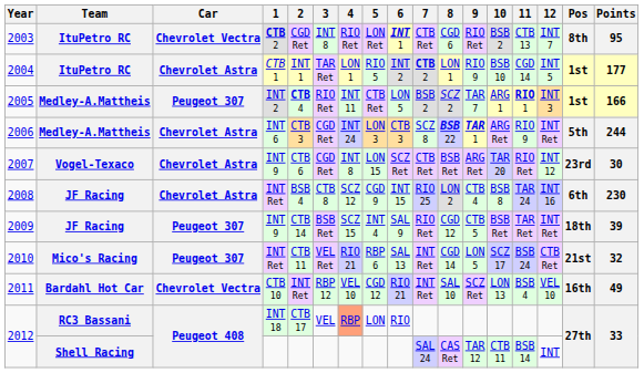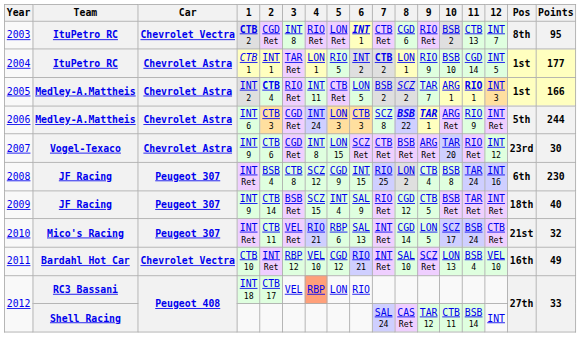 <table class="wikitable" border="1" style="text-align:center; font-size:90%;">
 <tr>
 <th>Year</th>
 <th>Team</th>
 <th>Car</th>
 <th>1</th>
 <th>2</th>
 <th>3</th>
 <th>4</th>
 <th>5</th>
 <th>6</th>
 <th>7</th>
 <th>8</th>
 <th>9</th>
 <th>10</th>
 <th>11</th>
 <th>12</th>
 <th>Pos</th>
 <th>Points</th>
 </tr>
 <tr>
 <td><a href='#'>2003</a></td>
 <th><a href='#'>ItuPetro RC</a></th>
 <th><a href='#'>Chevrolet Vectra</a></th>
 <td style="background:#dfdfdf;"><strong><a href='#'>CTB</a></strong><br><small>2</small></td>
 <td style="background:#efcfff;"><a href='#'>CGD</a><br><small>Ret</small></td>
 <td style="background:#dfffdf;"><a href='#'>INT</a><br><small>8</small></td>
 <td style="background:#efcfff;"><a href='#'>RIO</a><br><small>Ret</small></td>
 <td style="background:#efcfff;"><a href='#'>LON</a><br><small>Ret</small></td>
 <td style="background:#ffffbf;"><a href='#'><strong><em>INT</em></strong></a><br><small>1</small></td>
 <td style="background:#efcfff;"><a href='#'>CTB</a><br><small>Ret</small></td>
 <td style="background:#dfffdf;"><a href='#'>CGD</a><br><small>6</small></td>
 <td style="background:#efcfff;"><a href='#'>RIO</a><br><small>Ret</small></td>
 <td style="background:#dfdfdf;"><a href='#'>BSB</a><br><small>2</small></td>
 <td style="background:#dfffdf;"><a href='#'>CTB</a><br><small>13</small></td>
 <td style="background:#dfffdf;"><a href='#'>INT</a><br><small>7</small></td>
 <th>8th</th>
 <th>95</th>
 </tr>
 <tr>
 <td><a href='#'>2004</a></td>
 <th><a href='#'>ItuPetro RC</a></th>
 <th><a href='#'>Chevrolet Astra</a></th>
 <td style="background:#ffffbf;"><em><a href='#'>CTB</a></em><br><small>1</small></td>
 <td style="background:#ffffbf;"><a href='#'>INT</a><br><small>1</small></td>
 <td style="background:#efcfff;"><a href='#'>TAR</a><br><small>Ret</small></td>
 <td style="background:#ffffbf;"><a href='#'>LON</a><br><small>1</small></td>
 <td style="background:#dfffdf;"><a href='#'>RIO</a><br><small>5</small></td>
 <td style="background:#dfdfdf;"><a href='#'>INT</a><br><small>2</small></td>
 <td style="background:#dfdfdf;"><strong><a href='#'>CTB</a></strong><br><small>2</small></td>
 <td style="background:#ffffbf;"><a href='#'>LON</a><br><small>1</small></td>
 <td style="background:#dfffdf;"><a href='#'>RIO</a><br><small>9</small></td>
 <td style="background:#dfffdf;"><a href='#'>BSB</a><br><small>10</small></td>
 <td style="background:#dfffdf;"><a href='#'>CGD</a><br><small>14</small></td>
 <td style="background:#dfffdf;"><a href='#'>INT</a><br><small>5</small></td>
 <td style="background:#ffffbf;"><strong>1st</strong></td>
 <td style="background:#ffffbf;"><strong>177</strong></td>
 </tr>
 <tr>
 <td><a href='#'>2005</a></td>
 <th><a href='#'>Medley-A.Mattheis</a></th>
-<th><a href='#'>Peugeot 307</a></th>
+<th><a href='#'>Chevrolet Astra</a></th>
 <td style="background:#dfdfdf;"><a href='#'>INT</a><br><small>2</small></td>
 <td style="background:#dfffdf;"><strong><a href='#'>CTB</a></strong><br><small>4</small></td>
 <td style="background:#efcfff;"><a href='#'>RIO</a><br><small>Ret</small></td>
 <td style="background:#dfffdf;"><a href='#'>INT</a><br><small>11</small></td>
 <td style="background:#efcfff;"><a href='#'>CTB</a><br><small>Ret</small></td>
 <td style="background:#dfffdf;"><a href='#'>LON</a><br><small>5</small></td>
 <td style="background:#dfdfdf;"><a href='#'>BSB</a><br><small>2</small></td>
 <td style="background:#dfdfdf;"><em><a href='#'>SCZ</a></em><br><small>2</small></td>
 <td style="background:#dfffdf;"><a href='#'>TAR</a><br><small>7</small></td>
 <td style="background:#ffffbf;"><a href='#'>ARG</a><br><small>1</small></td>
 <td style="background:#ffffbf;"><strong><a href='#'>RIO</a></strong><br><small>1</small></td>
 <td style="background:#ffdf9f;"><a href='#'>INT</a><br><small>3</small></td>
 <td style="background:#ffffbf;"><strong>1st</strong></td>
 <td style="background:#ffffbf;"><strong>166</strong></td>
 </tr>
 <tr>
 <td><a href='#'>2006</a></td>
 <th><a href='#'>Medley-A.Mattheis</a></th>
 <th><a href='#'>Chevrolet Astra</a></th>
 <td style="background:#dfffdf;"><a href='#'>INT</a><br><small>6</small></td>
 <td style="background:#ffdf9f;"><a href='#'>CTB</a><br><small>3</small></td>
 <td style="background:#efcfff;"><a href='#'>CGD</a><br><small>Ret</small></td>
 <td style="background:#cfcfff;"><a href='#'>INT</a><br><small>24</small></td>
 <td style="background:#ffdf9f;"><a href='#'>LON</a><br><small>3</small></td>
 <td style="background:#ffdf9f;"><a href='#'>CTB</a><br><small>3</small></td>
 <td style="background:#dfffdf;"><a href='#'>SCZ</a><br><small>8</small></td>
 <td style="background:#cfcfff;"><a href='#'><strong><em>BSB</em></strong></a><br><small>22</small></td>
 <td style="background:#ffffbf;"><a href='#'><strong><em>TAR</em></strong></a><br><small>1</small></td>
 <td style="background:#efcfff;"><a href='#'>ARG</a><br><small>Ret</small></td>
 <td style="background:#dfffdf;"><a href='#'>RIO</a><br><small>9</small></td>
 <td style="background:#efcfff;"><a href='#'>INT</a><br><small>Ret</small></td>
 <th>5th</th>
 <th>244</th>
 </tr>
 <tr>
 <td><a href='#'>2007</a></td>
 <th><a href='#'>Vogel-Texaco</a></th>
 <th><a href='#'>Chevrolet Astra</a></th>
 <td style="background:#dfffdf;"><a href='#'>INT</a><br><small>9</small></td>
 <td style="background:#dfffdf;"><a href='#'>CTB</a><br><small>6</small></td>
 <td style="background:#efcfff;"><a href='#'>CGD</a><br><small>Ret</small></td>
 <td style="background:#dfffdf;"><a href='#'>INT</a><br><small>8</small></td>
 <td style="background:#dfffdf;"><a href='#'>LON</a><br><small>15</small></td>
 <td style="background:#efcfff;"><a href='#'>SCZ</a><br><small>Ret</small></td>
 <td style="background:#efcfff;"><a href='#'>CTB</a><br><small>Ret</small></td>
 <td style="background:#efcfff;"><a href='#'>BSB</a><br><small>Ret</small></td>
 <td style="background:#efcfff;"><a href='#'>ARG</a><br><small>Ret</small></td>
 <td style="background:#cfcfff;"><a href='#'>TAR</a><br><small>20</small></td>
 <td style="background:#efcfff;"><a href='#'>RIO</a><br><small>Ret</small></td>
 <td style="background:#dfffdf;"><a href='#'>INT</a><br><small>12</small></td>
 <th>23rd</th>
 <th>30</th>
 </tr>
 <tr>
 <td><a href='#'>2008</a></td>
 <th><a href='#'>JF Racing</a></th>
-<th><a href='#'>Chevrolet Astra</a></th>
+<th><a href='#'>Peugeot 307</a></th>
 <td style="background:#efcfff;"><a href='#'>INT</a><br><small>Ret</small></td>
 <td style="background:#dfffdf;"><a href='#'>BSB</a><br><small>4</small></td>
 <td style="background:#dfffdf;"><a href='#'>CTB</a><br><small>8</small></td>
 <td style="background:#dfffdf;"><a href='#'>SCZ</a><br><small>12</small></td>
 <td style="background:#dfffdf;"><a href='#'>CGD</a><br><small>9</small></td>
 <td style="background:#dfffdf;"><a href='#'>INT</a><br><small>15</small></td>
 <td style="background:#cfcfff;"><a href='#'>RIO</a><br><small>25</small></td>
 <td style="background:#dfdfdf;"><a href='#'>LON</a><br><small>2</small></td>
 <td style="background:#dfffdf;"><a href='#'>CTB</a><br><small>4</small></td>
 <td style="background:#dfffdf;"><a href='#'>BSB</a><br><small>8</small></td>
 <td style="background:#cfcfff;"><a href='#'>TAR</a><br><small>24</small></td>
 <td style="background:#cfcfff;"><a href='#'>INT</a><br><small>16</small></td>
 <th>6th</th>
 <th>230</th>
 </tr>
 <tr>
 <td><a href='#'>2009</a></td>
 <th><a href='#'>JF Racing</a></th>
 <th><a href='#'>Peugeot 307</a></th>
 <td style="background:#dfffdf;"><a href='#'>INT</a><br><small>9</small></td>
 <td style="background:#dfffdf;"><a href='#'>CTB</a><br><small>14</small></td>
 <td style="background:#efcfff;"><a href='#'>BSB</a><br><small>Ret</small></td>
 <td style="background:#dfffdf;"><a href='#'>SCZ</a><br><small>15</small></td>
 <td style="background:#dfffdf;"><a href='#'>INT</a><br><small>4</small></td>
 <td style="background:#dfffdf;"><a href='#'>SAL</a><br><small>9</small></td>
 <td style="background:#efcfff;"><a href='#'>RIO</a><br><small>Ret</small></td>
 <td style="background:#dfffdf;"><a href='#'>CGD</a><br><small>12</small></td>
 <td style="background:#dfffdf;"><a href='#'>CTB</a><br><small>5</small></td>
 <td style="background:#efcfff;"><a href='#'>BSB</a><br><small>Ret</small></td>
 <td style="background:#efcfff;"><a href='#'>TAR</a><br><small>Ret</small></td>
 <td style="background:#efcfff;"><a href='#'>INT</a><br><small>Ret</small></td>
 <th>18th</th>
-<th>39</th>
+<th>40</th>
 </tr>
 <tr>
 <td><a href='#'>2010</a></td>
 <th><a href='#'>Mico's Racing</a></th>
 <th><a href='#'>Peugeot 307</a></th>
 <td style="background:#efcfff;"><a href='#'>INT</a><br><small>Ret</small></td>
 <td style="background:#dfffdf;"><a href='#'>CTB</a><br><small>11</small></td>
 <td style="background:#efcfff;"><a href='#'>VEL</a><br><small>Ret</small></td>
 <td style="background:#cfcfff;"><a href='#'>RIO</a><br><small>21</small></td>
 <td style="background:#dfffdf;"><a href='#'>RBP</a><br><small>6</small></td>
 <td style="background:#dfffdf;"><a href='#'>SAL</a><br><small>13</small></td>
 <td style="background:#efcfff;"><a href='#'>INT</a><br><small>Ret</small></td>
 <td style="background:#dfffdf;"><a href='#'>CGD</a><br><small>14</small></td>
 <td style="background:#dfffdf;"><a href='#'>LON</a><br><small>5</small></td>
 <td style="background:#cfcfff;"><a href='#'>SCZ</a><br><small>17</small></td>
 <td style="background:#cfcfff;"><a href='#'>BSB</a><br><small>24</small></td>
 <td style="background:#efcfff;"><a href='#'>CTB</a><br><small>Ret</small></td>
 <th>21st</th>
 <th>32</th>
 </tr>
 <tr>
 <td><a href='#'>2011</a></td>
 <th><a href='#'>Bardahl Hot Car</a></th>
 <th><a href='#'>Chevrolet Vectra</a></th>
 <td style="background:#DFFFDF;"><a href='#'>CTB</a><br><small>10</small></td>
 <td style="background:#efcfff;"><a href='#'>INT</a><br><small>Ret</small></td>
 <td style="background:#DFFFDF;"><a href='#'>RBP</a><br><small>12</small></td>
 <td style="background:#DFFFDF;"><a href='#'>VEL</a><br><small>10</small></td>
 <td style="background:#DFFFDF;"><a href='#'>CGD</a><br><small>12</small></td>
 <td style="background:#cfcfff;"><a href='#'>RIO</a><br><small>21</small></td>
 <td style="background:#efcfff;"><a href='#'>INT</a><br><small>Ret</small></td>
 <td style="background:#dfffdf;"><a href='#'>SAL</a><br><small>10</small></td>
 <td style="background:#efcfff;"><a href='#'>SCZ</a><br><small>Ret</small></td>
 <td style="background:#DFFFDF;"><a href='#'>LON</a><br><small>13</small></td>
 <td style="background:#DFFFDF;"><a href='#'>BSB</a><br><small>4</small></td>
 <td style="background:#DFFFDF;"><a href='#'>VEL</a><br><small>10</small></td>
 <th>16th</th>
 <th>49</th>
 </tr>
 <tr>
 <td rowspan="2"><a href='#'>2012</a></td>
 <th><a href='#'>RC3 Bassani</a></th>
 <th rowspan="2"><a href='#'>Peugeot 408</a></th>
 <td style="background:#dfffdf;"><a href='#'>INT</a><br><small>18</small></td>
 <td style="background:#dfffdf;"><a href='#'>CTB</a><br><small>17</small></td>
 <td><a href='#'>VEL</a><br><small></small></td>
 <td style="background: lightsalmon;"><a href='#'>RBP</a><br><small></small></td>
 <td><a href='#'>LON</a><br><small></small></td>
 <td><a href='#'>RIO</a><br><small></small></td>
 <td></td>
 <td></td>
 <td></td>
 <td></td>
 <td></td>
 <td></td>
 <th rowspan="2">27th</th>
 <th rowspan="2">33</th>
 </tr>
 <tr>
 <th><a href='#'>Shell Racing</a></th>
 <td></td>
 <td></td>
 <td></td>
 <td></td>
 <td></td>
 <td></td>
 <td style="background:#cfcfff;"><a href='#'>SAL</a><br><small>24</small></td>
 <td style="background:#efcfff;"><a href='#'>CAS</a><br><small>Ret</small></td>
 <td style="background:#dfffdf;"><a href='#'>TAR</a><br><small>12</small></td>
 <td style="background:#dfffdf;"><a href='#'>CTB</a><br><small>11</small></td>
 <td style="background:#dfffdf;"><a href='#'>BSB</a><br><small>14</small></td>
 <td><a href='#'>INT</a><br><small></small></td>
 </tr>
 </table>
